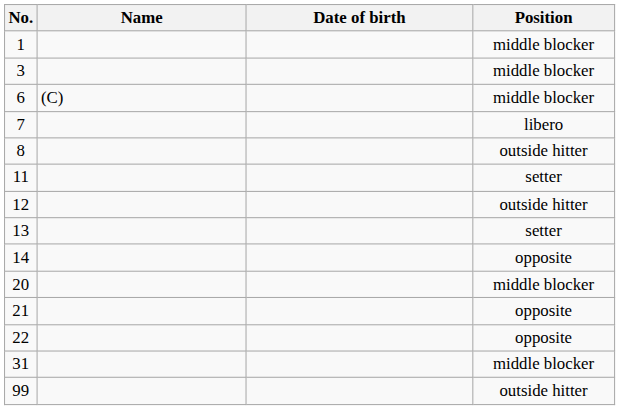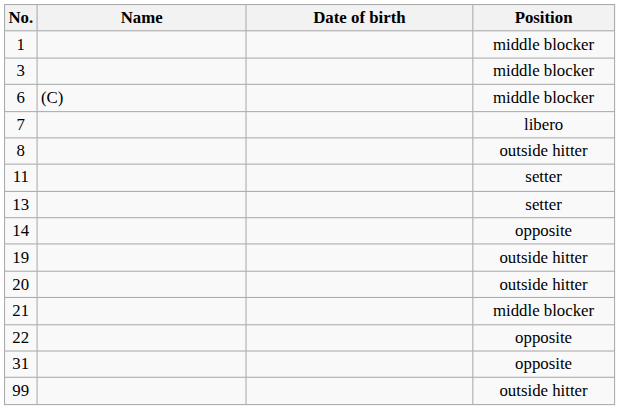 <table class="wikitable sortable" style="font-size:100%; text-align:center;">
 <tr>
 <th>No.</th>
 <th style="width:12em">Name</th>
 <th style="width:13em">Date of birth</th>
 <th style="width:8em">Position</th>
 </tr>
 <tr ->
 <td>1</td>
 <td align=left> </td>
 <td align=right></td>
 <td>middle blocker</td>
 </tr>
 <tr>
 <td>3</td>
 <td align=left> </td>
 <td align=right></td>
 <td>middle blocker</td>
 </tr>
 <tr>
 <td>6</td>
 <td align=left>  (C)</td>
 <td align=right></td>
 <td>middle blocker</td>
 </tr>
 <tr>
 <td>7</td>
 <td align=left> </td>
 <td align=right></td>
 <td>libero</td>
 </tr>
 <tr>
 <td>8</td>
 <td align=left> </td>
 <td align=right></td>
 <td>outside hitter</td>
 </tr>
 <tr>
 <td>11</td>
 <td align=left> </td>
 <td align=right></td>
 <td>setter</td>
 </tr>
 <tr>
-<td>12</td>
-<td align=left> </td>
-<td align=right></td>
-<td>outside hitter</td>
-</tr>
-<tr>
 <td>13</td>
 <td align=left> </td>
 <td align=right></td>
 <td>setter</td>
 </tr>
 <tr>
 <td>14</td>
 <td align=left> </td>
 <td align=right></td>
 <td>opposite</td>
 </tr>
 <tr>
+<td>19</td>
+<td align=left> </td>
+<td align=right></td>
+<td>outside hitter</td>
+</tr>
+<tr>
 <td>20</td>
 <td align=left> </td>
 <td align=right></td>
-<td>middle blocker</td>
+<td>outside hitter</td>
 </tr>
 <tr>
 <td>21</td>
 <td align=left> </td>
 <td align=right></td>
-<td>opposite</td>
+<td>middle blocker</td>
 </tr>
 <tr>
 <td>22</td>
 <td align=left> </td>
 <td align=right></td>
 <td>opposite</td>
 </tr>
 <tr>
 <td>31</td>
 <td align=left> </td>
 <td align=right></td>
-<td>middle blocker</td>
+<td>opposite</td>
 </tr>
 <tr>
 <td>99</td>
 <td align=left> </td>
 <td align=right></td>
 <td>outside hitter</td>
 </tr>
 </table>
